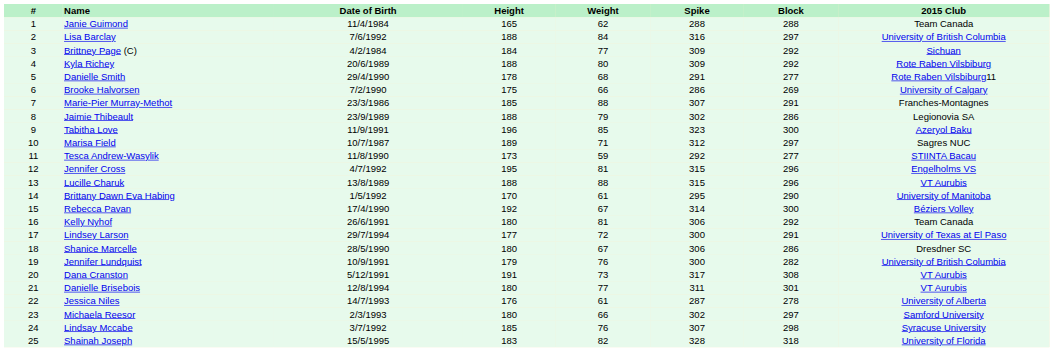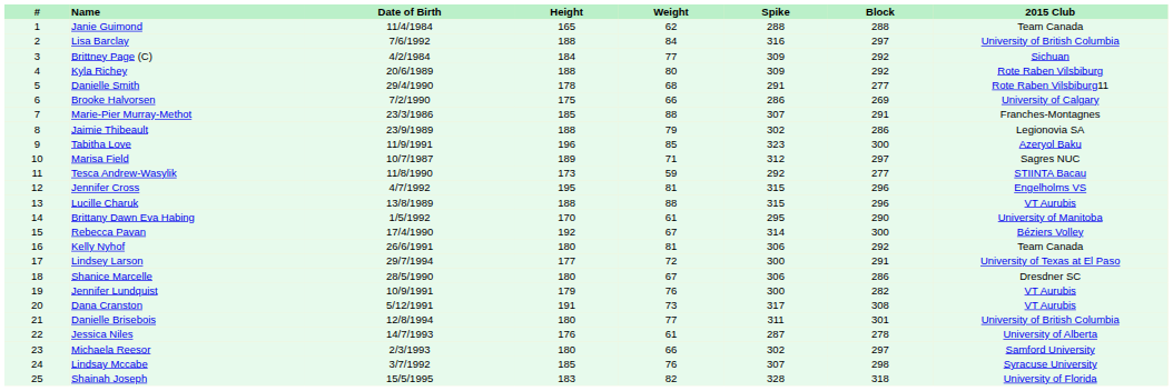 <table border=0 cellpadding=2 cellspacing=0  |- bgcolor=#FFECCE style="text-align:center; font-size:90%;" width=100%>
 <tr bgcolor=#BBF0C9>
 <th width=5%>#</th>
 <th width=18% align=left>Name</th>
 <th width=16%>Date of Birth</th>
 <th width=8%>Height</th>
 <th width=8%>Weight</th>
 <th width=8%>Spike</th>
 <th width=8%>Block</th>
 <th width=18%>2015 Club</th>
 </tr>
 <tr bgcolor=#E7FAEC>
 <td>1</td>
 <td align=left><a href='#'>Janie Guimond</a></td>
 <td>11/4/1984</td>
 <td>165</td>
 <td>62</td>
 <td>288</td>
 <td>288</td>
 <td>Team Canada</td>
 </tr>
 <tr bgcolor=#E7FAEC>
 <td>2</td>
 <td align=left><a href='#'>Lisa Barclay</a></td>
 <td>7/6/1992</td>
 <td>188</td>
 <td>84</td>
 <td>316</td>
 <td>297</td>
 <td><a href='#'>University of British Columbia</a></td>
 </tr>
 <tr bgcolor=#E7FAEC>
 <td>3</td>
 <td align=left><a href='#'>Brittney Page</a> (C)</td>
 <td>4/2/1984</td>
 <td>184</td>
 <td>77</td>
 <td>309</td>
 <td>292</td>
 <td><a href='#'>Sichuan</a></td>
 </tr>
 <tr bgcolor=#E7FAEC>
 <td>4</td>
 <td align=left><a href='#'>Kyla Richey</a></td>
 <td>20/6/1989</td>
 <td>188</td>
 <td>80</td>
 <td>309</td>
 <td>292</td>
 <td><a href='#'>Rote Raben Vilsbiburg</a></td>
 </tr>
 <tr bgcolor=#E7FAEC>
 <td>5</td>
 <td align=left><a href='#'>Danielle Smith</a></td>
 <td>29/4/1990</td>
 <td>178</td>
 <td>68</td>
 <td>291</td>
 <td>277</td>
 <td><a href='#'>Rote Raben Vilsbiburg</a>11</td>
 </tr>
 <tr bgcolor=#E7FAEC>
 <td>6</td>
 <td align=left><a href='#'>Brooke Halvorsen</a></td>
 <td>7/2/1990</td>
 <td>175</td>
 <td>66</td>
 <td>286</td>
 <td>269</td>
 <td><a href='#'>University of Calgary</a></td>
 </tr>
 <tr bgcolor=#E7FAEC>
 <td>7</td>
 <td align=left><a href='#'>Marie-Pier Murray-Methot</a></td>
 <td>23/3/1986</td>
 <td>185</td>
 <td>88</td>
 <td>307</td>
 <td>291</td>
 <td>Franches-Montagnes</td>
 </tr>
 <tr bgcolor=#E7FAEC>
 <td>8</td>
 <td align=left><a href='#'>Jaimie Thibeault</a></td>
 <td>23/9/1989</td>
 <td>188</td>
 <td>79</td>
 <td>302</td>
 <td>286</td>
 <td>Legionovia SA</td>
 </tr>
 <tr bgcolor=#E7FAEC>
 <td>9</td>
 <td align=left><a href='#'>Tabitha Love</a></td>
 <td>11/9/1991</td>
 <td>196</td>
 <td>85</td>
 <td>323</td>
 <td>300</td>
 <td><a href='#'>Azeryol Baku</a></td>
 </tr>
 <tr bgcolor=#E7FAEC>
 <td>10</td>
 <td align=left><a href='#'>Marisa Field</a></td>
 <td>10/7/1987</td>
 <td>189</td>
 <td>71</td>
 <td>312</td>
 <td>297</td>
 <td>Sagres NUC</td>
 </tr>
 <tr bgcolor=#E7FAEC>
 <td>11</td>
 <td align=left><a href='#'>Tesca Andrew-Wasylik</a></td>
 <td>11/8/1990</td>
 <td>173</td>
 <td>59</td>
 <td>292</td>
 <td>277</td>
 <td><a href='#'>STIINTA Bacau</a></td>
 </tr>
 <tr bgcolor=#E7FAEC>
 <td>12</td>
 <td align=left><a href='#'>Jennifer Cross</a></td>
 <td>4/7/1992</td>
 <td>195</td>
 <td>81</td>
 <td>315</td>
 <td>296</td>
 <td><a href='#'>Engelholms VS</a></td>
 </tr>
 <tr bgcolor=#E7FAEC>
 <td>13</td>
 <td align=left><a href='#'>Lucille Charuk</a></td>
 <td>13/8/1989</td>
 <td>188</td>
 <td>88</td>
 <td>315</td>
 <td>296</td>
 <td><a href='#'>VT Aurubis</a></td>
 </tr>
 <tr bgcolor=#E7FAEC>
 <td>14</td>
 <td align=left><a href='#'>Brittany Dawn Eva Habing</a></td>
 <td>1/5/1992</td>
 <td>170</td>
 <td>61</td>
 <td>295</td>
 <td>290</td>
 <td><a href='#'>University of Manitoba</a></td>
 </tr>
 <tr bgcolor=#E7FAEC>
 <td>15</td>
 <td align=left><a href='#'>Rebecca Pavan</a></td>
 <td>17/4/1990</td>
 <td>192</td>
 <td>67</td>
 <td>314</td>
 <td>300</td>
 <td><a href='#'>Béziers Volley</a></td>
 </tr>
 <tr bgcolor=#E7FAEC>
 <td>16</td>
 <td align=left><a href='#'>Kelly Nyhof</a></td>
 <td>26/6/1991</td>
 <td>180</td>
 <td>81</td>
 <td>306</td>
 <td>292</td>
 <td>Team Canada</td>
 </tr>
 <tr bgcolor=#E7FAEC>
 <td>17</td>
 <td align=left><a href='#'>Lindsey Larson</a></td>
 <td>29/7/1994</td>
 <td>177</td>
 <td>72</td>
 <td>300</td>
 <td>291</td>
 <td><a href='#'>University of Texas at El Paso</a></td>
 </tr>
 <tr bgcolor=#E7FAEC>
 <td>18</td>
 <td align=left><a href='#'>Shanice Marcelle</a></td>
 <td>28/5/1990</td>
 <td>180</td>
 <td>67</td>
 <td>306</td>
 <td>286</td>
 <td>Dresdner SC</td>
 </tr>
 <tr bgcolor=#E7FAEC>
 <td>19</td>
 <td align=left><a href='#'>Jennifer Lundquist</a></td>
 <td>10/9/1991</td>
 <td>179</td>
 <td>76</td>
 <td>300</td>
 <td>282</td>
-<td><a href='#'>University of British Columbia</a></td>
+<td><a href='#'>VT Aurubis</a></td>
 </tr>
 <tr bgcolor=#E7FAEC>
 <td>20</td>
 <td align=left><a href='#'>Dana Cranston</a></td>
 <td>5/12/1991</td>
 <td>191</td>
 <td>73</td>
 <td>317</td>
 <td>308</td>
 <td><a href='#'>VT Aurubis</a></td>
 </tr>
 <tr bgcolor=#E7FAEC>
 <td>21</td>
 <td align=left><a href='#'>Danielle Brisebois</a></td>
 <td>12/8/1994</td>
 <td>180</td>
 <td>77</td>
 <td>311</td>
 <td>301</td>
-<td><a href='#'>VT Aurubis</a></td>
+<td><a href='#'>University of British Columbia</a></td>
 </tr>
 <tr bgcolor=#E7FAEC>
 <td>22</td>
 <td align=left><a href='#'>Jessica Niles</a></td>
 <td>14/7/1993</td>
 <td>176</td>
 <td>61</td>
 <td>287</td>
 <td>278</td>
 <td><a href='#'>University of Alberta</a></td>
 </tr>
 <tr bgcolor=#E7FAEC>
 <td>23</td>
 <td align=left><a href='#'>Michaela Reesor</a></td>
 <td>2/3/1993</td>
 <td>180</td>
 <td>66</td>
 <td>302</td>
 <td>297</td>
 <td><a href='#'>Samford University</a></td>
 </tr>
 <tr bgcolor=#E7FAEC>
 <td>24</td>
 <td align=left><a href='#'>Lindsay Mccabe</a></td>
 <td>3/7/1992</td>
 <td>185</td>
 <td>76</td>
 <td>307</td>
 <td>298</td>
 <td><a href='#'>Syracuse University</a></td>
 </tr>
 <tr bgcolor=#E7FAEC>
 <td>25</td>
 <td align=left><a href='#'>Shainah Joseph</a></td>
 <td>15/5/1995</td>
 <td>183</td>
 <td>82</td>
 <td>328</td>
 <td>318</td>
 <td><a href='#'>University of Florida</a></td>
 </tr>
 <tr bgcolor=#E7FAEC>
 </tr>
 </table>
